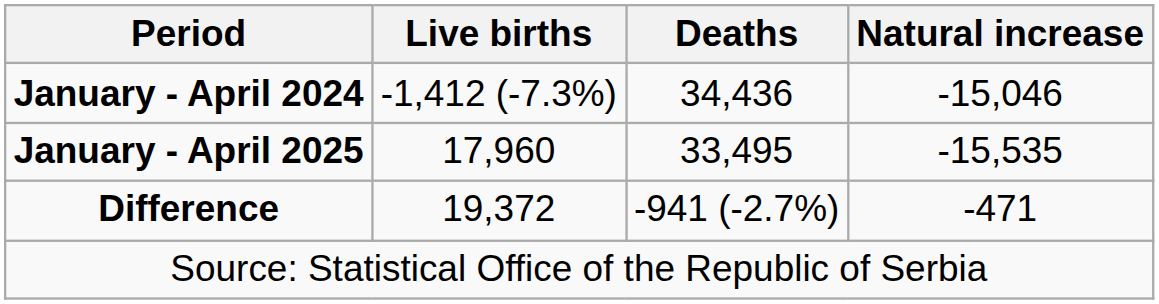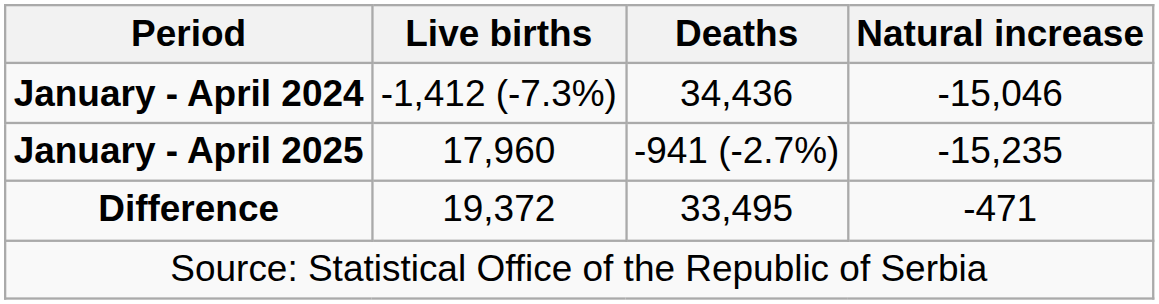 <table class="wikitable"  style="text-align:center;">
 <tr>
 <th>Period</th>
 <th>Live births</th>
 <th>Deaths</th>
 <th>Natural increase</th>
 </tr>
 <tr>
 <td><strong>January - April 2024</strong></td>
 <td> -1,412 (-7.3%)</td>
 <td>34,436</td>
 <td>-15,046</td>
 </tr>
 <tr>
 <td><strong>January - April 2025</strong></td>
 <td>17,960</td>
-<td>33,495</td>
-<td>-15,535</td>
+<td> -941 (-2.7%)</td>
+<td>-15,235</td>
 </tr>
 <tr>
 <td><strong>Difference</strong></td>
 <td>19,372</td>
-<td> -941 (-2.7%)</td>
+<td>33,495</td>
 <td> -471</td>
 </tr>
 <tr>
 <td colspan="4">Source: Statistical Office of the Republic of Serbia</td>
 </tr>
 </table>
